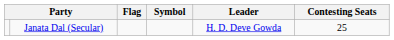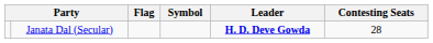 <table class="wikitable " width="50%" style="text-align:center">
 <tr>
 <th colspan="2">Party</th>
 <th>Flag</th>
 <th>Symbol</th>
 <th>Leader</th>
 <th>Contesting Seats</th>
 </tr>
 <tr>
 <td></td>
 <td><a href='#'>Janata Dal (Secular)</a></td>
 <td></td>
 <td></td>
-<td><a href='#'>H. D. Deve Gowda</a></td>
-<td>25</td>
+<td><strong><a href='#'>H. D. Deve Gowda</a></strong></td>
+<td>28</td>
 </tr>
 </table>
